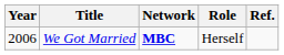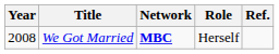 <table class="wikitable">
 <tr>
 <th>Year</th>
 <th>Title</th>
 <th>Network</th>
 <th>Role</th>
 <th>Ref.</th>
 </tr>
 <tr>
-<td>2006</td>
+<td>2008</td>
 <td><em><a href='#'>We Got Married</a></em></td>
 <td><strong><a href='#'>MBC</a></strong></td>
 <td>Herself</td>
 <td></td>
 </tr>
 </table>
